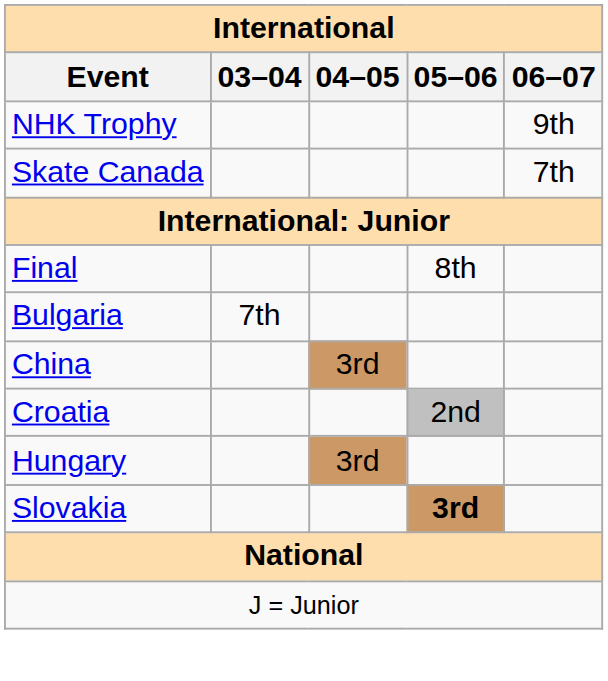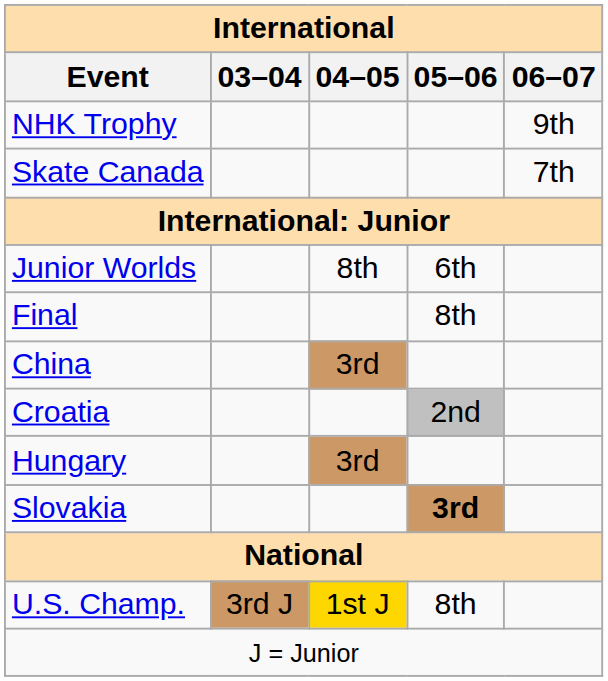 <table class="wikitable" style="text-align:center">
 <tr>
 <th colspan="5" style="background-color: #ffdead; " align="center">International</th>
 </tr>
 <tr>
 <th>Event</th>
 <th>03–04</th>
 <th>04–05</th>
 <th>05–06</th>
 <th>06–07</th>
 </tr>
 <tr>
 <td align=left> <a href='#'>NHK Trophy</a></td>
 <td></td>
 <td></td>
 <td></td>
 <td>9th</td>
 </tr>
 <tr>
 <td align=left> <a href='#'>Skate Canada</a></td>
 <td></td>
 <td></td>
 <td></td>
 <td>7th</td>
 </tr>
 <tr>
 <th colspan="5" style="background-color: #ffdead; " align="center">International: Junior</th>
 </tr>
 <tr>
+<td align=left><a href='#'>Junior Worlds</a></td>
+<td></td>
+<td>8th</td>
+<td>6th</td>
+<td></td>
+</tr>
+<tr>
 <td align=left> <a href='#'>Final</a></td>
 <td></td>
 <td></td>
 <td>8th</td>
-<td></td>
-</tr>
-<tr>
-<td align=left> <a href='#'>Bulgaria</a></td>
-<td>7th</td>
-<td></td>
-<td></td>
 <td></td>
 </tr>
 <tr>
 <td align=left> <a href='#'>China</a></td>
 <td></td>
 <td bgcolor=cc9966>3rd</td>
 <td></td>
 <td></td>
 </tr>
 <tr>
 <td align=left> <a href='#'>Croatia</a></td>
 <td></td>
 <td></td>
 <td bgcolor=silver>2nd</td>
 <td></td>
 </tr>
 <tr>
 <td align=left> <a href='#'>Hungary</a></td>
 <td></td>
 <td bgcolor=cc9966>3rd</td>
 <td></td>
 <td></td>
 </tr>
 <tr>
 <td align=left> <a href='#'>Slovakia</a></td>
 <td></td>
 <td></td>
 <td bgcolor=cc9966><strong>3rd</strong></td>
 <td></td>
 </tr>
 <tr>
 <th colspan="5" style="background-color: #ffdead; " align="center">National</th>
 </tr>
 <tr>
+<td align=left><a href='#'>U.S. Champ.</a></td>
+<td bgcolor="cc9966">3rd J</td>
+<td bgcolor=gold>1st J</td>
+<td>8th</td>
+<td></td>
+</tr>
+<tr>
 <td colspan="5" align="center"><small> J = Junior </small></td>
 </tr>
 </table>
